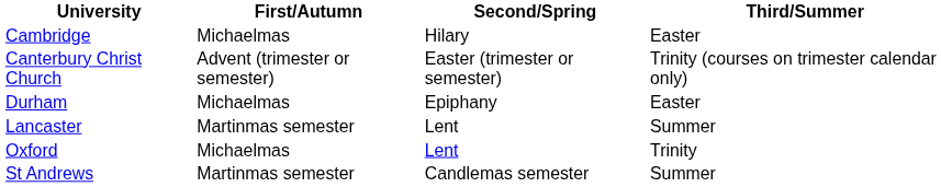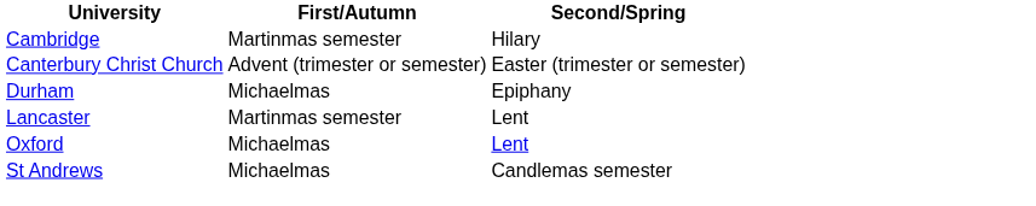 <table>
 <tr>
 <th>University</th>
 <th>First/Autumn</th>
 <th>Second/Spring</th>
-<th>Third/Summer</th>
 </tr>
 <tr>
 <td><a href='#'>Cambridge</a></td>
-<td>Michaelmas</td>
+<td>Martinmas semester</td>
 <td>Hilary</td>
-<td>Easter</td>
 </tr>
 <tr>
 <td><a href='#'>Canterbury Christ Church</a></td>
 <td>Advent (trimester or semester)</td>
 <td>Easter (trimester or semester)</td>
-<td>Trinity (courses on trimester calendar only)</td>
 </tr>
 <tr>
 <td><a href='#'>Durham</a></td>
 <td>Michaelmas</td>
 <td>Epiphany</td>
-<td>Easter</td>
 </tr>
 <tr>
 <td><a href='#'>Lancaster</a></td>
 <td>Martinmas semester</td>
 <td>Lent</td>
-<td>Summer</td>
 </tr>
 <tr>
 <td><a href='#'>Oxford</a></td>
 <td>Michaelmas</td>
 <td><a href='#'>Lent</a></td>
-<td>Trinity</td>
 </tr>
 <tr>
 <td><a href='#'>St Andrews</a></td>
-<td>Martinmas semester</td>
+<td>Michaelmas</td>
 <td>Candlemas semester</td>
-<td>Summer</td>
 </tr>
 </table>
